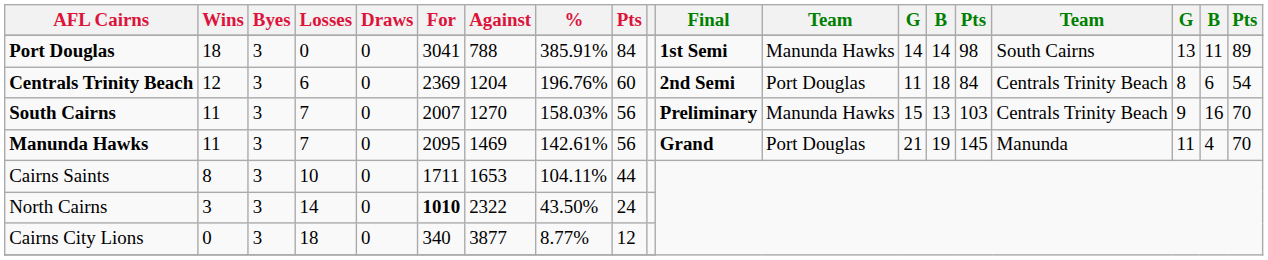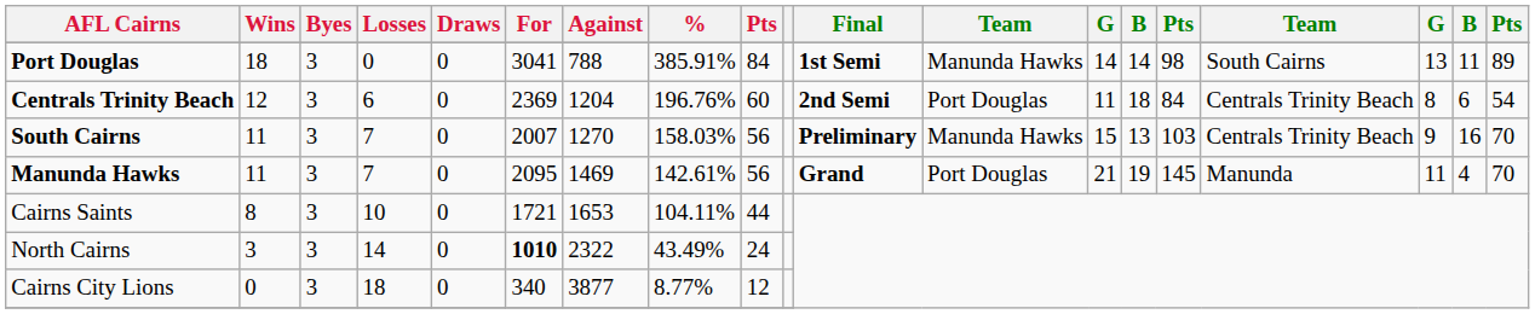 <table style="font-size: 85%; text-align: left;" class="wikitable">
 <tr>
 <th style="color:crimson">AFL Cairns</th>
 <th style="color:crimson">Wins</th>
 <th style="color:crimson">Byes</th>
 <th style="color:crimson">Losses</th>
 <th style="color:crimson">Draws</th>
 <th style="color:crimson">For</th>
 <th style="color:crimson">Against</th>
 <th style="color:crimson">%</th>
 <th style="color:crimson">Pts</th>
 <th></th>
 <th style="color:green">Final</th>
 <th style="color:green">Team</th>
 <th style="color:green">G</th>
 <th style="color:green">B</th>
 <th style="color:green">Pts</th>
 <th style="color:green">Team</th>
 <th style="color:green">G</th>
 <th style="color:green">B</th>
 <th style="color:green">Pts</th>
 </tr>
 <tr>
 </tr>
 <tr>
 </tr>
 <tr>
 <td><strong>	Port Douglas	</strong></td>
 <td>18</td>
 <td>3</td>
 <td>0</td>
 <td>0</td>
 <td>3041</td>
 <td>788</td>
 <td>385.91%</td>
 <td>84</td>
 <td></td>
 <td><strong>1st Semi</strong></td>
 <td>Manunda Hawks</td>
 <td>14</td>
 <td>14</td>
 <td>98</td>
 <td>South Cairns</td>
 <td>13</td>
 <td>11</td>
 <td>89</td>
 </tr>
 <tr>
 <td><strong>	Centrals Trinity Beach	</strong></td>
 <td>12</td>
 <td>3</td>
 <td>6</td>
 <td>0</td>
 <td>2369</td>
 <td>1204</td>
 <td>196.76%</td>
 <td>60</td>
 <td></td>
 <td><strong>2nd Semi</strong></td>
 <td>Port Douglas</td>
 <td>11</td>
 <td>18</td>
 <td>84</td>
 <td>Centrals Trinity Beach</td>
 <td>8</td>
 <td>6</td>
 <td>54</td>
 </tr>
 <tr>
 <td><strong>	South Cairns	</strong></td>
 <td>11</td>
 <td>3</td>
 <td>7</td>
 <td>0</td>
 <td>2007</td>
 <td>1270</td>
 <td>158.03%</td>
 <td>56</td>
 <td></td>
 <td><strong>Preliminary</strong></td>
 <td>Manunda Hawks</td>
 <td>15</td>
 <td>13</td>
 <td>103</td>
 <td>Centrals Trinity Beach</td>
 <td>9</td>
 <td>16</td>
 <td>70</td>
 </tr>
 <tr>
 <td><strong>	Manunda Hawks	</strong></td>
 <td>11</td>
 <td>3</td>
 <td>7</td>
 <td>0</td>
 <td>2095</td>
 <td>1469</td>
 <td>142.61%</td>
 <td>56</td>
 <td></td>
 <td><strong>Grand</strong></td>
 <td>Port Douglas</td>
 <td>21</td>
 <td>19</td>
 <td>145</td>
 <td>Manunda</td>
 <td>11</td>
 <td>4</td>
 <td>70</td>
 </tr>
 <tr>
 <td>Cairns Saints</td>
 <td>8</td>
 <td>3</td>
 <td>10</td>
 <td>0</td>
-<td>1711</td>
+<td>1721</td>
 <td>1653</td>
 <td>104.11%</td>
 <td>44</td>
 <td></td>
 </tr>
 <tr>
 <td>North Cairns</td>
 <td>3</td>
 <td>3</td>
 <td>14</td>
 <td>0</td>
 <td><strong>1010</strong></td>
 <td>2322</td>
-<td>43.50%</td>
+<td>43.49%</td>
 <td>24</td>
 <td></td>
 </tr>
 <tr>
 <td>Cairns City Lions</td>
 <td>0</td>
 <td>3</td>
 <td>18</td>
 <td>0</td>
 <td>340</td>
 <td>3877</td>
 <td>8.77%</td>
 <td>12</td>
 <td></td>
 </tr>
 <tr>
 </tr>
 </table>
